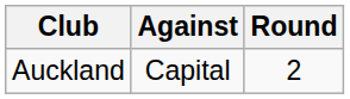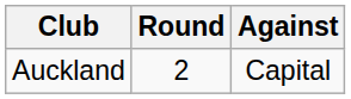 <table class="wikitable" style="text-align:center;">
 <tr>
 <th>Club</th>
+<th>Round</th>
 <th>Against</th>
-<th>Round</th>
 </tr>
 <tr>
 <td>Auckland</td>
+<td>2</td>
 <td>Capital</td>
-<td>2</td>
 </tr>
 </table>
